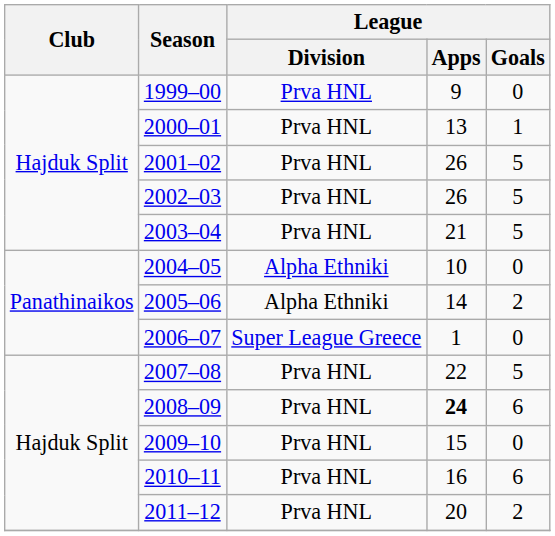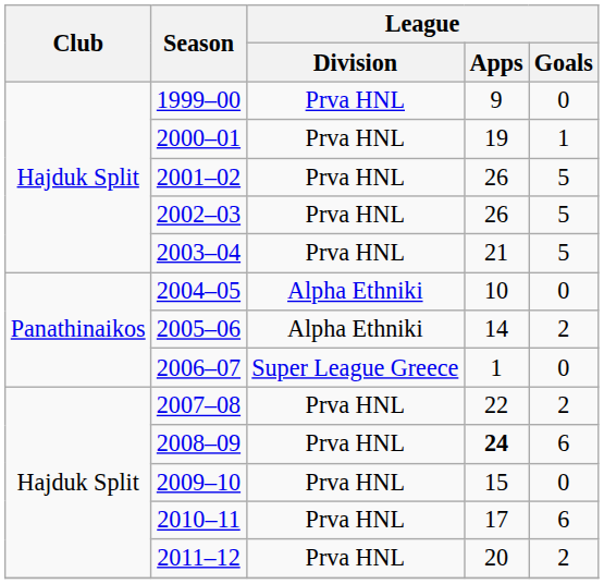 <table class="wikitable" style="text-align:center">
 <tr>
 <th rowspan="2">Club</th>
 <th rowspan="2">Season</th>
 <th colspan="3">League</th>
 </tr>
 <tr>
 <th>Division</th>
 <th>Apps</th>
 <th>Goals</th>
 </tr>
 <tr>
 <td rowspan="5"><a href='#'>Hajduk Split</a></td>
 <td><a href='#'>1999–00</a></td>
 <td><a href='#'>Prva HNL</a></td>
 <td>9</td>
 <td>0</td>
 </tr>
 <tr>
 <td><a href='#'>2000–01</a></td>
 <td>Prva HNL</td>
-<td>13</td>
+<td>19</td>
 <td>1</td>
 </tr>
 <tr>
 <td><a href='#'>2001–02</a></td>
 <td>Prva HNL</td>
 <td>26</td>
 <td>5</td>
 </tr>
 <tr>
 <td><a href='#'>2002–03</a></td>
 <td>Prva HNL</td>
 <td>26</td>
 <td>5</td>
 </tr>
 <tr>
 <td><a href='#'>2003–04</a></td>
 <td>Prva HNL</td>
 <td>21</td>
 <td>5</td>
 </tr>
 <tr>
 <td rowspan="3"><a href='#'>Panathinaikos</a></td>
 <td><a href='#'>2004–05</a></td>
 <td><a href='#'>Alpha Ethniki</a></td>
 <td>10</td>
 <td>0</td>
 </tr>
 <tr>
 <td><a href='#'>2005–06</a></td>
 <td>Alpha Ethniki</td>
 <td>14</td>
 <td>2</td>
 </tr>
 <tr>
 <td><a href='#'>2006–07</a></td>
 <td><a href='#'>Super League Greece</a></td>
 <td>1</td>
 <td>0</td>
 </tr>
 <tr>
 <td rowspan="5">Hajduk Split</td>
 <td><a href='#'>2007–08</a></td>
 <td>Prva HNL</td>
 <td>22</td>
-<td>5</td>
+<td>2</td>
 </tr>
 <tr>
 <td><a href='#'>2008–09</a></td>
 <td>Prva HNL</td>
 <td><strong>24</strong></td>
 <td>6</td>
 </tr>
 <tr>
 <td><a href='#'>2009–10</a></td>
 <td>Prva HNL</td>
 <td>15</td>
 <td>0</td>
 </tr>
 <tr>
 <td><a href='#'>2010–11</a></td>
 <td>Prva HNL</td>
-<td>16</td>
+<td>17</td>
 <td>6</td>
 </tr>
 <tr>
 <td><a href='#'>2011–12</a></td>
 <td>Prva HNL</td>
 <td>20</td>
 <td>2</td>
 </tr>
 <tr>
 </tr>
 </table>
